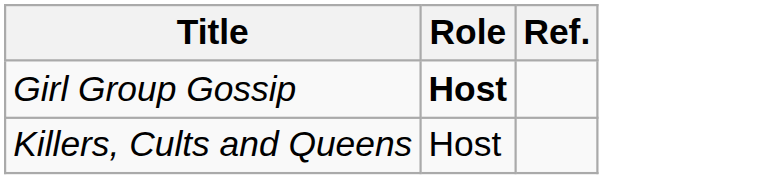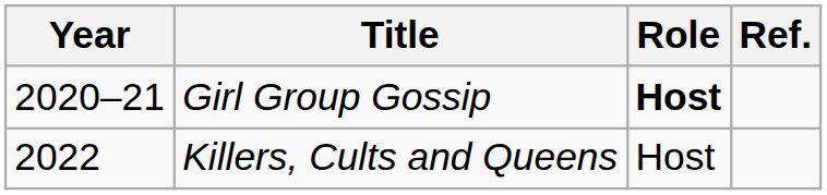 <table class="wikitable">
 <tr>
+<th>Year</th>
 <th>Title</th>
 <th>Role</th>
 <th>Ref.</th>
 </tr>
 <tr>
+<td>2020–21</td>
 <td><em>Girl Group Gossip</em></td>
 <td><strong>Host</strong></td>
 <td style="text-align: center;"></td>
 </tr>
 <tr>
+<td>2022</td>
 <td><em>Killers, Cults and Queens</em></td>
 <td>Host</td>
 <td></td>
 </tr>
 </table>
